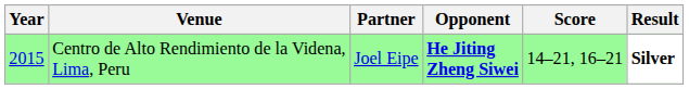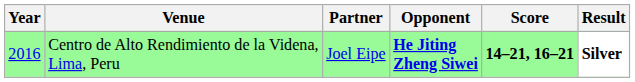 <table class="sortable wikitable" style="font-size: 90%;">
 <tr>
 <th>Year</th>
 <th>Venue</th>
 <th>Partner</th>
 <th>Opponent</th>
 <th>Score</th>
 <th>Result</th>
 </tr>
 <tr style="background:#98FB98">
-<td align="center"><a href='#'>2015</a></td>
+<td align="center"><a href='#'>2016</a></td>
 <td align="left">Centro de Alto Rendimiento de la Videna,<br><a href='#'>Lima</a>, Peru</td>
 <td align="left"> <a href='#'>Joel Eipe</a></td>
 <td align="left"><strong> <a href='#'>He Jiting</a><br> <a href='#'>Zheng Siwei</a></strong></td>
-<td align="left">14–21, 16–21</td>
+<td align="left"><strong>14–21, 16–21</strong></td>
 <td style="text-align:left; background:white"> <strong>Silver</strong></td>
 </tr>
 </table>
